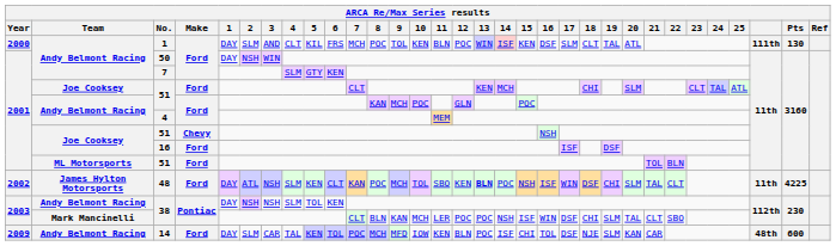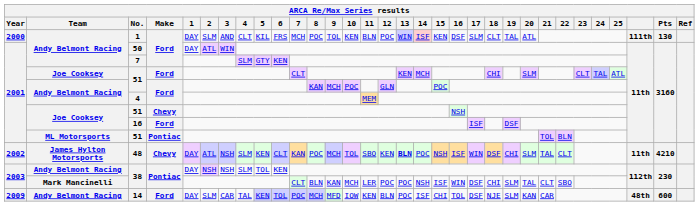 <table class="wikitable" style="text-align:center; font-size:75%">
 <tr>
 <th colspan=48><a href='#'>ARCA Re/Max Series</a> results</th>
 </tr>
 <tr>
 <th>Year</th>
 <th>Team</th>
 <th>No.</th>
 <th>Make</th>
 <th>1</th>
 <th>2</th>
 <th>3</th>
 <th>4</th>
 <th>5</th>
 <th>6</th>
 <th>7</th>
 <th>8</th>
 <th>9</th>
 <th>10</th>
 <th>11</th>
 <th>12</th>
 <th>13</th>
 <th>14</th>
 <th>15</th>
 <th>16</th>
 <th>17</th>
 <th>18</th>
 <th>19</th>
 <th>20</th>
 <th>21</th>
 <th>22</th>
 <th>23</th>
 <th>24</th>
 <th>25</th>
 <th></th>
 <th>Pts</th>
 <th>Ref</th>
 </tr>
 <tr>
 <th><a href='#'>2000</a></th>
 <th rowspan=3><a href='#'>Andy Belmont Racing</a></th>
 <th>1</th>
 <th rowspan=3><a href='#'>Ford</a></th>
 <td><a href='#'>DAY</a></td>
 <td><a href='#'>SLM</a></td>
 <td><a href='#'>AND</a></td>
 <td><a href='#'>CLT</a></td>
 <td><a href='#'>KIL</a></td>
 <td><a href='#'>FRS</a></td>
 <td><a href='#'>MCH</a></td>
 <td><a href='#'>POC</a></td>
 <td><a href='#'>TOL</a></td>
 <td><a href='#'>KEN</a></td>
 <td><a href='#'>BLN</a></td>
 <td><a href='#'>POC</a></td>
 <td style="background:#CFCFFF;"><a href='#'>WIN</a><br></td>
 <td style="background:#FFCFCF;"><a href='#'>ISF</a><br></td>
 <td><a href='#'>KEN</a></td>
 <td><a href='#'>DSF</a></td>
 <td><a href='#'>SLM</a></td>
 <td><a href='#'>CLT</a></td>
 <td><a href='#'>TAL</a></td>
 <td><a href='#'>ATL</a></td>
 <td colspan=5></td>
 <th>111th</th>
 <th>130</th>
 <th></th>
 </tr>
 <tr>
 <th rowspan=8><a href='#'>2001</a></th>
 <th>50</th>
 <td><a href='#'>DAY</a></td>
-<td style="background:#EFCFFF;"><a href='#'>NSH</a><br></td>
+<td style="background:#EFCFFF;"><a href='#'>ATL</a><br></td>
 <td style="background:#EFCFFF;"><a href='#'>WIN</a><br></td>
 <td colspan=22></td>
 <th rowspan=8>11th</th>
 <th rowspan=8>3160</th>
 <th rowspan=8></th>
 </tr>
 <tr>
 <th>7</th>
 <td colspan=3></td>
 <td style="background:#EFCFFF;"><a href='#'>SLM</a><br></td>
 <td style="background:#EFCFFF;"><a href='#'>GTY</a><br></td>
 <td style="background:#EFCFFF;"><a href='#'>KEN</a><br></td>
 <td colspan=19></td>
 </tr>
 <tr>
 <th><a href='#'>Joe Cooksey</a></th>
 <th rowspan=2>51</th>
 <th><a href='#'>Ford</a></th>
 <td colspan=6></td>
 <td style="background:#EFCFFF;"><a href='#'>CLT</a><br></td>
 <td colspan=5></td>
 <td style="background:#EFCFFF;"><a href='#'>KEN</a><br></td>
 <td style="background:#EFCFFF;"><a href='#'>MCH</a><br></td>
 <td colspan=3></td>
 <td style="background:#EFCFFF;"><a href='#'>CHI</a><br></td>
 <td></td>
 <td style="background:#EFCFFF;"><a href='#'>SLM</a><br></td>
 <td colspan=2></td>
 <td style="background:#EFCFFF;"><a href='#'>CLT</a><br></td>
 <td style="background:#CFCFFF;"><a href='#'>TAL</a><br></td>
 <td style="background:#DFFFDF;"><a href='#'>ATL</a><br></td>
 </tr>
 <tr>
 <th rowspan=2><a href='#'>Andy Belmont Racing</a></th>
 <th rowspan=2><a href='#'>Ford</a></th>
 <td colspan=7></td>
 <td style="background:#EFCFFF;"><a href='#'>KAN</a><br></td>
 <td style="background:#EFCFFF;"><a href='#'>MCH</a><br></td>
 <td style="background:#EFCFFF;"><a href='#'>POC</a><br></td>
 <td></td>
 <td style="background:#EFCFFF;"><a href='#'>GLN</a><br></td>
 <td colspan=2></td>
 <td style="background:#DFFFDF;"><a href='#'>POC</a><br></td>
 <td colspan=10></td>
 </tr>
 <tr>
 <th>4</th>
 <td colspan=10></td>
 <td style="background:#FFDF9F;"><a href='#'>MEM</a><br></td>
 <td colspan=14></td>
 </tr>
 <tr>
 <th rowspan=2><a href='#'>Joe Cooksey</a></th>
 <th>51</th>
 <th><a href='#'>Chevy</a></th>
 <td colspan=15></td>
 <td style="background:#DFFFDF;"><a href='#'>NSH</a><br></td>
 <td colspan=9></td>
 </tr>
 <tr>
 <th>16</th>
 <th><a href='#'>Ford</a></th>
 <td colspan=16></td>
 <td style="background:#EFCFFF;"><a href='#'>ISF</a><br></td>
 <td></td>
 <td style="background:#EFCFFF;"><a href='#'>DSF</a><br></td>
 <td colspan=6></td>
 </tr>
 <tr>
 <th><a href='#'>ML Motorsports</a></th>
 <th>51</th>
-<th><a href='#'>Ford</a></th>
+<th><a href='#'>Pontiac</a></th>
 <td colspan=20></td>
 <td style="background:#EFCFFF;"><a href='#'>TOL</a><br></td>
 <td style="background:#EFCFFF;"><a href='#'>BLN</a><br></td>
 <td colspan=3></td>
 </tr>
 <tr>
 <th><a href='#'>2002</a></th>
 <th><a href='#'>James Hylton Motorsports</a></th>
 <th>48</th>
-<th><a href='#'>Ford</a></th>
+<th><a href='#'>Chevy</a></th>
 <td style="background:#EFCFFF;"><a href='#'>DAY</a><br></td>
 <td style="background:#CFCFFF;"><a href='#'>ATL</a><br></td>
 <td style="background:#CFCFFF;"><a href='#'>NSH</a><br></td>
 <td style="background:#DFFFDF;"><a href='#'>SLM</a><br></td>
 <td style="background:#DFFFDF;"><a href='#'>KEN</a><br></td>
 <td style="background:#CFCFFF;"><a href='#'>CLT</a><br></td>
 <td style="background:#FFDF9F;"><a href='#'>KAN</a><br></td>
 <td style="background:#DFFFDF;"><a href='#'>POC</a><br></td>
 <td style="background:#CFCFFF;"><a href='#'>MCH</a><br></td>
 <td style="background:#EFCFFF;"><a href='#'>TOL</a><br></td>
 <td style="background:#DFFFDF;"><a href='#'>SBO</a><br></td>
 <td style="background:#DFFFDF;"><a href='#'>KEN</a><br></td>
 <td style="background:#DFFFDF;"><strong><a href='#'>BLN</a><br></strong></td>
 <td style="background:#DFFFDF;"><a href='#'>POC</a><br></td>
 <td style="background:#FFDF9F;"><a href='#'>NSH</a><br></td>
 <td style="background:#FFDF9F;"><a href='#'>ISF</a><br></td>
 <td style="background:#EFCFFF;"><a href='#'>WIN</a><br></td>
 <td style="background:#FFDF9F;"><a href='#'>DSF</a><br></td>
 <td style="background:#EFCFFF;"><a href='#'>CHI</a><br></td>
 <td style="background:#DFFFDF;"><a href='#'>SLM</a><br></td>
 <td style="background:#DFFFDF;"><a href='#'>TAL</a><br></td>
 <td style="background:#DFFFDF;"><a href='#'>CLT</a><br></td>
 <td colspan=3></td>
 <th>11th</th>
-<th>4225</th>
+<th>4210</th>
 <th></th>
 </tr>
 <tr>
 <th rowspan=2><a href='#'>2003</a></th>
 <th><a href='#'>Andy Belmont Racing</a></th>
 <th rowspan=2>38</th>
 <th rowspan=2><a href='#'>Pontiac</a></th>
 <td><a href='#'>DAY</a></td>
 <td style="background:#EFCFFF;"><a href='#'>NSH</a><br></td>
 <td><a href='#'>NSH</a></td>
 <td><a href='#'>SLM</a></td>
 <td><a href='#'>TOL</a></td>
 <td><a href='#'>KEN</a></td>
 <td colspan=19></td>
 <th rowspan=2>112th</th>
 <th rowspan=2>230</th>
 <th rowspan=2></th>
 </tr>
 <tr>
 <th>Mark Mancinelli</th>
 <td colspan=6></td>
 <td style="background:#DFFFDF;"><a href='#'>CLT</a><br></td>
 <td><a href='#'>BLN</a></td>
 <td><a href='#'>KAN</a></td>
 <td><a href='#'>MCH</a></td>
 <td><a href='#'>LER</a></td>
 <td><a href='#'>POC</a></td>
 <td><a href='#'>POC</a></td>
 <td><a href='#'>NSH</a></td>
 <td><a href='#'>ISF</a></td>
 <td><a href='#'>WIN</a></td>
 <td><a href='#'>DSF</a></td>
 <td><a href='#'>CHI</a></td>
 <td><a href='#'>SLM</a></td>
 <td><a href='#'>TAL</a></td>
 <td><a href='#'>CLT</a></td>
 <td><a href='#'>SBO</a></td>
 <td colspan=3></td>
 </tr>
 <tr>
 <th><a href='#'>2009</a></th>
 <th><a href='#'>Andy Belmont Racing</a></th>
 <th>14</th>
 <th><a href='#'>Ford</a></th>
 <td><a href='#'>DAY</a></td>
 <td><a href='#'>SLM</a></td>
 <td><a href='#'>CAR</a></td>
 <td><a href='#'>TAL</a></td>
 <td style="background:#CFCFFF;"><a href='#'>KEN</a><br></td>
 <td style="background:#CFCFFF;"><a href='#'>TOL</a><br></td>
 <td style="background:#CFCFFF;"><a href='#'>POC</a><br></td>
 <td style="background:#CFCFFF;"><a href='#'>MCH</a><br></td>
 <td style="background:#DFFFDF;"><a href='#'>MFD</a><br></td>
 <td><a href='#'>IOW</a></td>
 <td><a href='#'>KEN</a></td>
 <td><a href='#'>BLN</a></td>
 <td><a href='#'>POC</a></td>
 <td><a href='#'>ISF</a></td>
 <td><a href='#'>CHI</a></td>
 <td><a href='#'>TOL</a></td>
 <td><a href='#'>DSF</a></td>
 <td><a href='#'>NJE</a></td>
 <td><a href='#'>SLM</a></td>
 <td><a href='#'>KAN</a></td>
 <td><a href='#'>CAR</a></td>
 <td colspan=4></td>
 <th>48th</th>
 <th>600</th>
 <th></th>
 </tr>
 </table>
